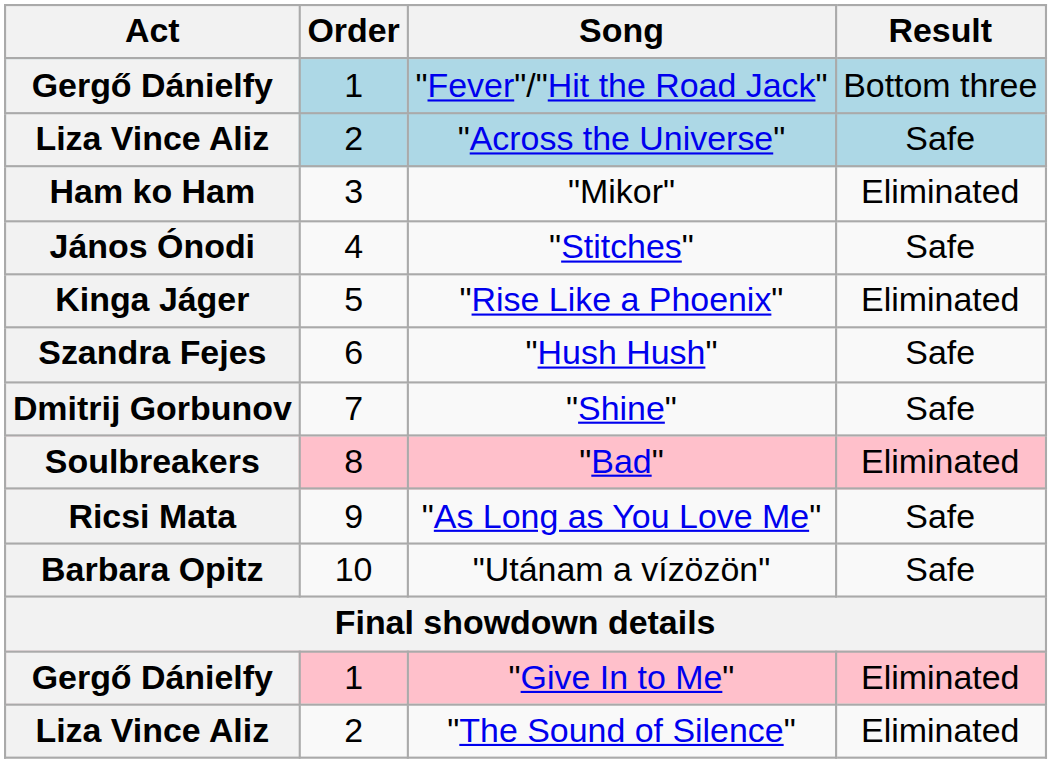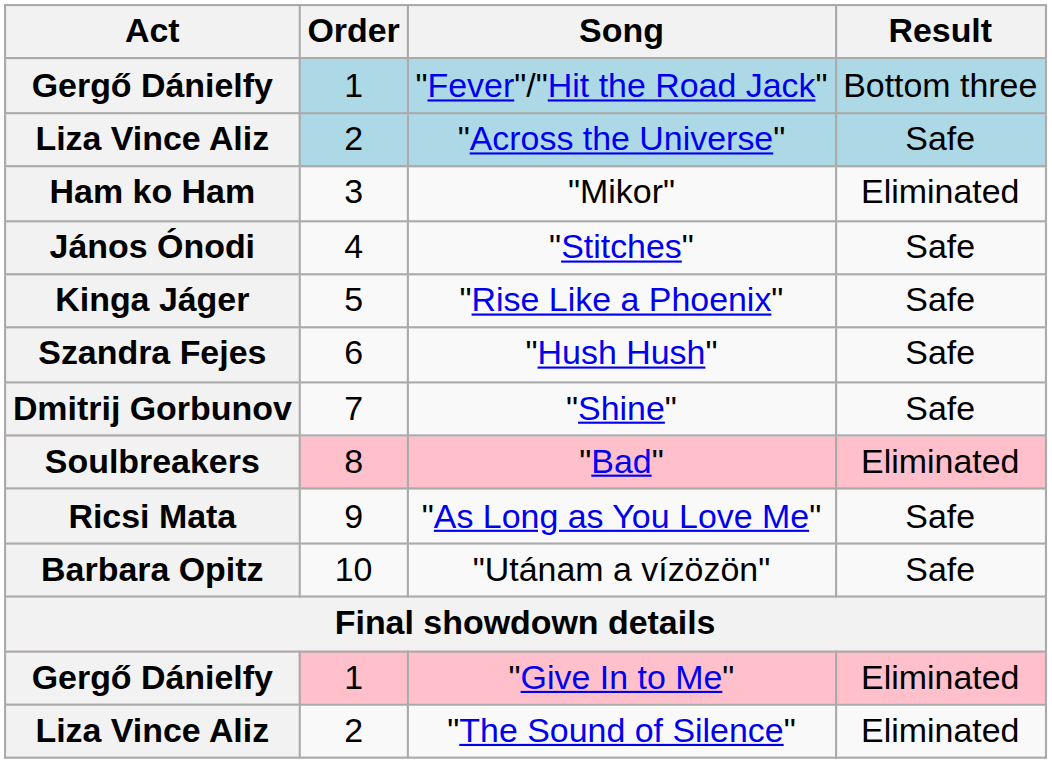 <table class="wikitable" style="text-align:center;">
 <tr>
 <th scope="col">Act</th>
 <th scope="col">Order</th>
 <th scope="col">Song</th>
 <th scope="col">Result</th>
 </tr>
 <tr bgcolor="lightblue">
 <th scope="row">Gergő Dánielfy</th>
 <td>1</td>
 <td>"<a href='#'>Fever</a>"/"<a href='#'>Hit the Road Jack</a>"</td>
 <td>Bottom three</td>
 </tr>
 <tr bgcolor="lightblue">
 <th scope="row">Liza Vince Aliz</th>
 <td>2</td>
 <td>"<a href='#'>Across the Universe</a>"</td>
 <td>Safe</td>
 </tr>
 <tr>
 <th scope="row">Ham ko Ham</th>
 <td>3</td>
 <td>"Mikor"</td>
 <td>Eliminated</td>
 </tr>
 <tr>
 <th scope="row">János Ónodi</th>
 <td>4</td>
 <td>"<a href='#'>Stitches</a>"</td>
 <td>Safe</td>
 </tr>
 <tr>
 <th scope="row">Kinga Jáger</th>
 <td>5</td>
 <td>"<a href='#'>Rise Like a Phoenix</a>"</td>
-<td>Eliminated</td>
+<td>Safe</td>
 </tr>
 <tr>
 <th scope="row">Szandra Fejes</th>
 <td>6</td>
 <td>"<a href='#'>Hush Hush</a>"</td>
 <td>Safe</td>
 </tr>
 <tr>
 <th scope="row">Dmitrij Gorbunov</th>
 <td>7</td>
 <td>"<a href='#'>Shine</a>"</td>
 <td>Safe</td>
 </tr>
 <tr bgcolor="pink">
 <th scope="row">Soulbreakers</th>
 <td>8</td>
 <td>"<a href='#'>Bad</a>"</td>
 <td>Eliminated</td>
 </tr>
 <tr>
 <th scope="row">Ricsi Mata</th>
 <td>9</td>
 <td>"<a href='#'>As Long as You Love Me</a>"</td>
 <td>Safe</td>
 </tr>
 <tr>
 <th scope="row">Barbara Opitz</th>
 <td>10</td>
 <td>"Utánam a vízözön"</td>
 <td>Safe</td>
 </tr>
 <tr>
 <th scope="col" colspan="6">Final showdown details</th>
 </tr>
 <tr bgcolor="pink">
 <th scope="row">Gergő Dánielfy</th>
 <td>1</td>
 <td>"<a href='#'>Give In to Me</a>"</td>
 <td>Eliminated</td>
 </tr>
 <tr>
 <th scope="row">Liza Vince Aliz</th>
 <td>2</td>
 <td>"<a href='#'>The Sound of Silence</a>"</td>
 <td>Eliminated</td>
 </tr>
 </table>
